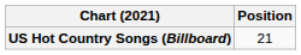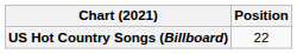 <table class="wikitable plainrowheaders" style="text-align:center">
 <tr>
 <th scope="col">Chart (2021)</th>
 <th scope="col">Position</th>
 </tr>
 <tr>
 <th scope="row">US Hot Country Songs (<em>Billboard</em>)</th>
-<td>21</td>
+<td>22</td>
 </tr>
 </table>
